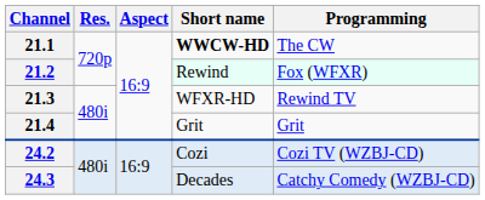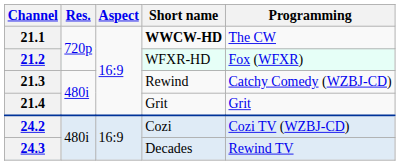 <table class="wikitable">
 <tr>
 <th scope = "col"><a href='#'>Channel</a></th>
 <th scope = "col"><a href='#'>Res.</a></th>
 <th scope = "col"><a href='#'>Aspect</a></th>
 <th scope = "col">Short name</th>
 <th scope = "col">Programming</th>
 </tr>
 <tr>
 <th scope = "row">21.1</th>
 <td rowspan="2"><a href='#'>720p</a></td>
 <td rowspan="4"><a href='#'>16:9</a></td>
 <td><strong>WWCW-HD</strong></td>
 <td><a href='#'>The CW</a></td>
 </tr>
 <tr style="background-color: #E6FFF7;">
 <th scope = "row"><a href='#'>21.2</a></th>
-<td>Rewind</td>
+<td>WFXR-HD</td>
 <td><a href='#'>Fox</a> (<a href='#'>WFXR</a>)</td>
 </tr>
 <tr>
 <th scope = "row">21.3</th>
 <td rowspan=2><a href='#'>480i</a></td>
-<td>WFXR-HD</td>
-<td><a href='#'>Rewind TV</a></td>
+<td>Rewind</td>
+<td><a href='#'>Catchy Comedy</a> (<a href='#'>WZBJ-CD</a>)</td>
 </tr>
 <tr>
 <th scope = "row">21.4</th>
 <td>Grit</td>
 <td><a href='#'>Grit</a></td>
 </tr>
 <tr style="background-color:#DFEBF6; border-top: 2px solid #003399;">
 <th scope = "row"><a href='#'>24.2</a></th>
 <td rowspan=2>480i</td>
 <td rowspan=2>16:9</td>
 <td>Cozi</td>
 <td><a href='#'>Cozi TV</a> (<a href='#'>WZBJ-CD</a>)</td>
 </tr>
 <tr style="background-color:#DFEBF6;">
 <th scope = "row"><a href='#'>24.3</a></th>
 <td>Decades</td>
-<td><a href='#'>Catchy Comedy</a> (<a href='#'>WZBJ-CD</a>)</td>
+<td><a href='#'>Rewind TV</a></td>
 </tr>
 </table>
